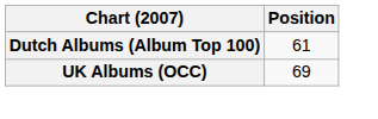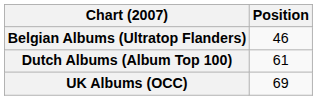 <table class="wikitable sortable plainrowheaders" style="text-align:center">
 <tr>
 <th scope="col">Chart (2007)</th>
 <th scope="col">Position</th>
+</tr>
+<tr>
+<th scope="row">Belgian Albums (Ultratop Flanders)</th>
+<td>46</td>
 </tr>
 <tr>
 <th scope="row">Dutch Albums (Album Top 100)</th>
 <td>61</td>
 </tr>
 <tr>
 <th scope="row">UK Albums (OCC)</th>
 <td>69</td>
 </tr>
 </table>
